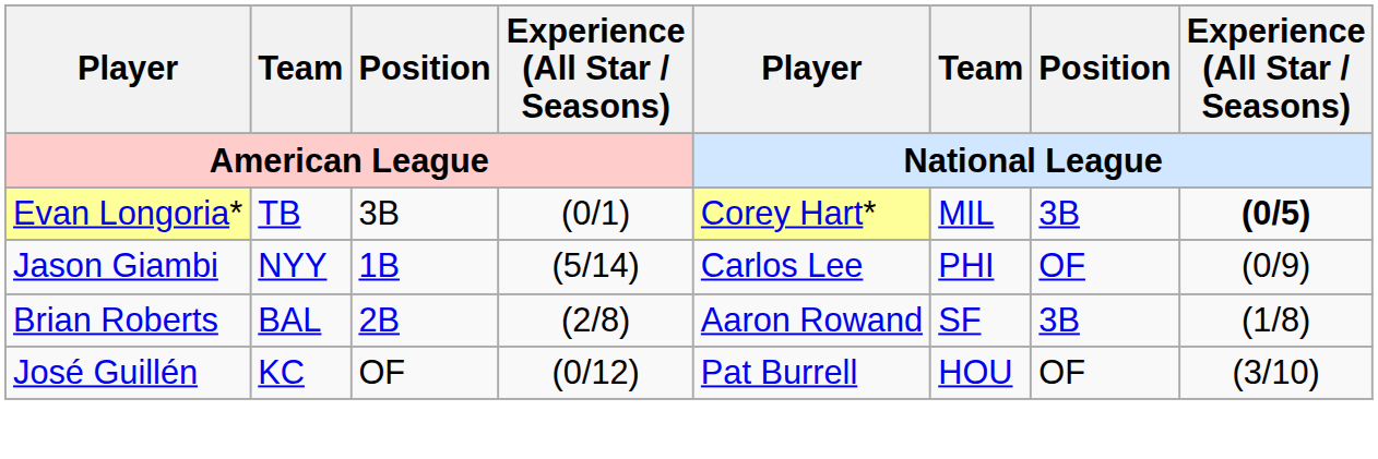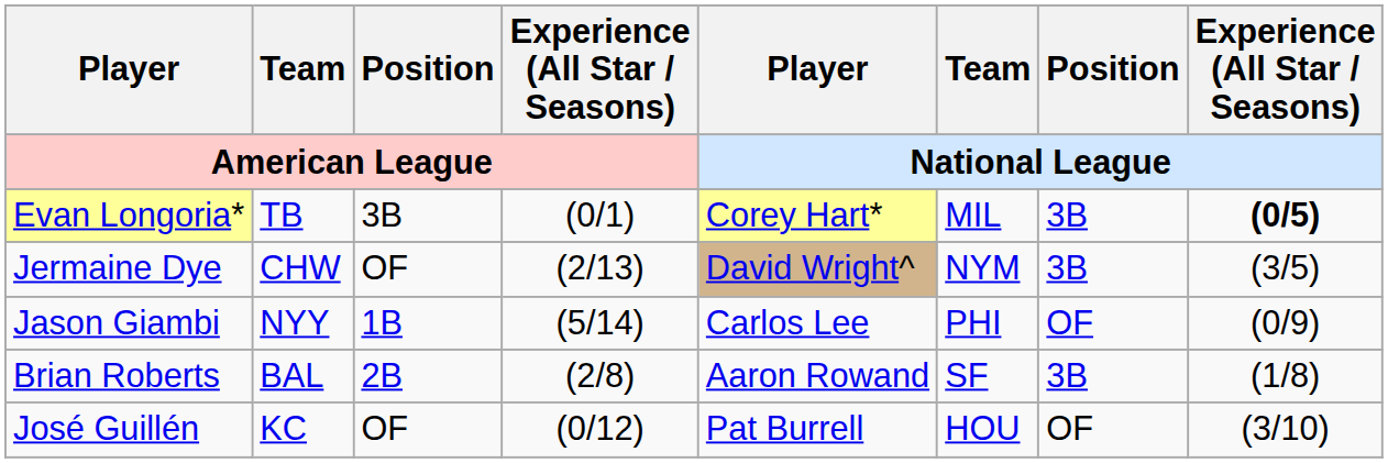 <table class="wikitable">
 <tr>
 <th>Player</th>
 <th>Team</th>
 <th>Position</th>
 <th>Experience<br>(All Star / <br>Seasons)</th>
 <th>Player</th>
 <th>Team</th>
 <th>Position</th>
 <th>Experience<br>(All Star / <br>Seasons)</th>
 </tr>
 <tr>
 <th colspan=4 style="background-color:#FFCCCC">American League</th>
 <th colspan=4 style="background-color:#D0E7FF">National League</th>
 </tr>
 <tr>
 <td style="background:#FFFF99"><a href='#'>Evan Longoria</a>*</td>
 <td><a href='#'>TB</a></td>
 <td>3B</td>
 <td align="center">(0/1)</td>
 <td style="background:#FFFF99"><a href='#'>Corey Hart</a>*</td>
 <td><a href='#'>MIL</a></td>
 <td><a href='#'>3B</a></td>
 <td align="center"><strong>(0/5)</strong></td>
+</tr>
+<tr>
+<td><a href='#'>Jermaine Dye</a></td>
+<td><a href='#'>CHW</a></td>
+<td>OF</td>
+<td align="center">(2/13)</td>
+<td style="background:tan"><a href='#'>David Wright</a>^</td>
+<td><a href='#'>NYM</a></td>
+<td><a href='#'>3B</a></td>
+<td align="center">(3/5)</td>
 </tr>
 <tr>
 <td><a href='#'>Jason Giambi</a></td>
 <td><a href='#'>NYY</a></td>
 <td><a href='#'>1B</a></td>
 <td align="center">(5/14)</td>
 <td><a href='#'>Carlos Lee</a></td>
 <td><a href='#'>PHI</a></td>
 <td><a href='#'>OF</a></td>
 <td align="center">(0/9)</td>
 </tr>
 <tr>
 <td><a href='#'>Brian Roberts</a></td>
 <td><a href='#'>BAL</a></td>
 <td><a href='#'>2B</a></td>
 <td align="center">(2/8)</td>
 <td><a href='#'>Aaron Rowand</a></td>
 <td><a href='#'>SF</a></td>
 <td><a href='#'>3B</a></td>
 <td align="center">(1/8)</td>
 </tr>
 <tr>
 <td><a href='#'>José Guillén</a></td>
 <td><a href='#'>KC</a></td>
 <td>OF</td>
 <td align="center">(0/12)</td>
 <td><a href='#'>Pat Burrell</a></td>
 <td><a href='#'>HOU</a></td>
 <td>OF</td>
 <td align="center">(3/10)</td>
 </tr>
 </table>
